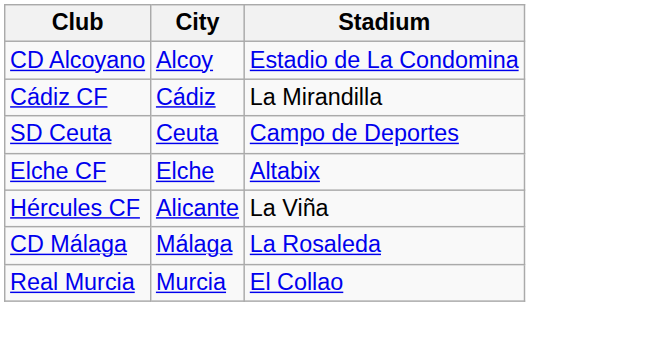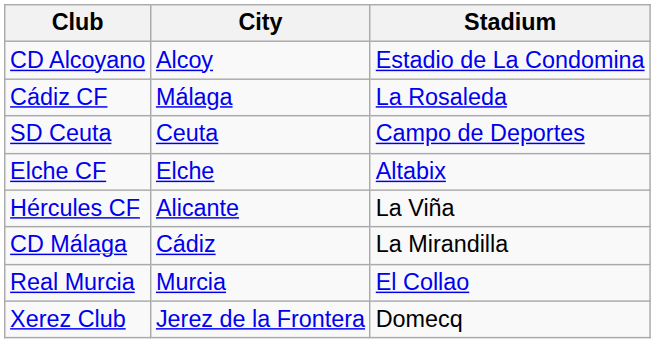 <table class="wikitable sortable" style="text-align: left;">
 <tr>
 <th>Club</th>
 <th>City</th>
 <th>Stadium</th>
 </tr>
 <tr>
 <td><a href='#'>CD Alcoyano</a></td>
 <td><a href='#'>Alcoy</a></td>
 <td><a href='#'>Estadio de La Condomina</a></td>
 </tr>
 <tr>
 <td><a href='#'>Cádiz CF</a></td>
-<td><a href='#'>Cádiz</a></td>
-<td>La Mirandilla</td>
+<td><a href='#'>Málaga</a></td>
+<td><a href='#'>La Rosaleda</a></td>
 </tr>
 <tr>
 <td><a href='#'>SD Ceuta</a></td>
 <td><a href='#'>Ceuta</a></td>
 <td><a href='#'>Campo de Deportes</a></td>
 </tr>
 <tr>
 <td><a href='#'>Elche CF</a></td>
 <td><a href='#'>Elche</a></td>
 <td><a href='#'>Altabix</a></td>
 </tr>
 <tr>
 <td><a href='#'>Hércules CF</a></td>
 <td><a href='#'>Alicante</a></td>
 <td>La Viña</td>
 </tr>
 <tr>
 <td><a href='#'>CD Málaga</a></td>
-<td><a href='#'>Málaga</a></td>
-<td><a href='#'>La Rosaleda</a></td>
+<td><a href='#'>Cádiz</a></td>
+<td>La Mirandilla</td>
 </tr>
 <tr>
 <td><a href='#'>Real Murcia</a></td>
 <td><a href='#'>Murcia</a></td>
 <td><a href='#'>El Collao</a></td>
 </tr>
+<tr>
+<td><a href='#'>Xerez Club</a></td>
+<td><a href='#'>Jerez de la Frontera</a></td>
+<td>Domecq</td>
+</tr>
 </table>
